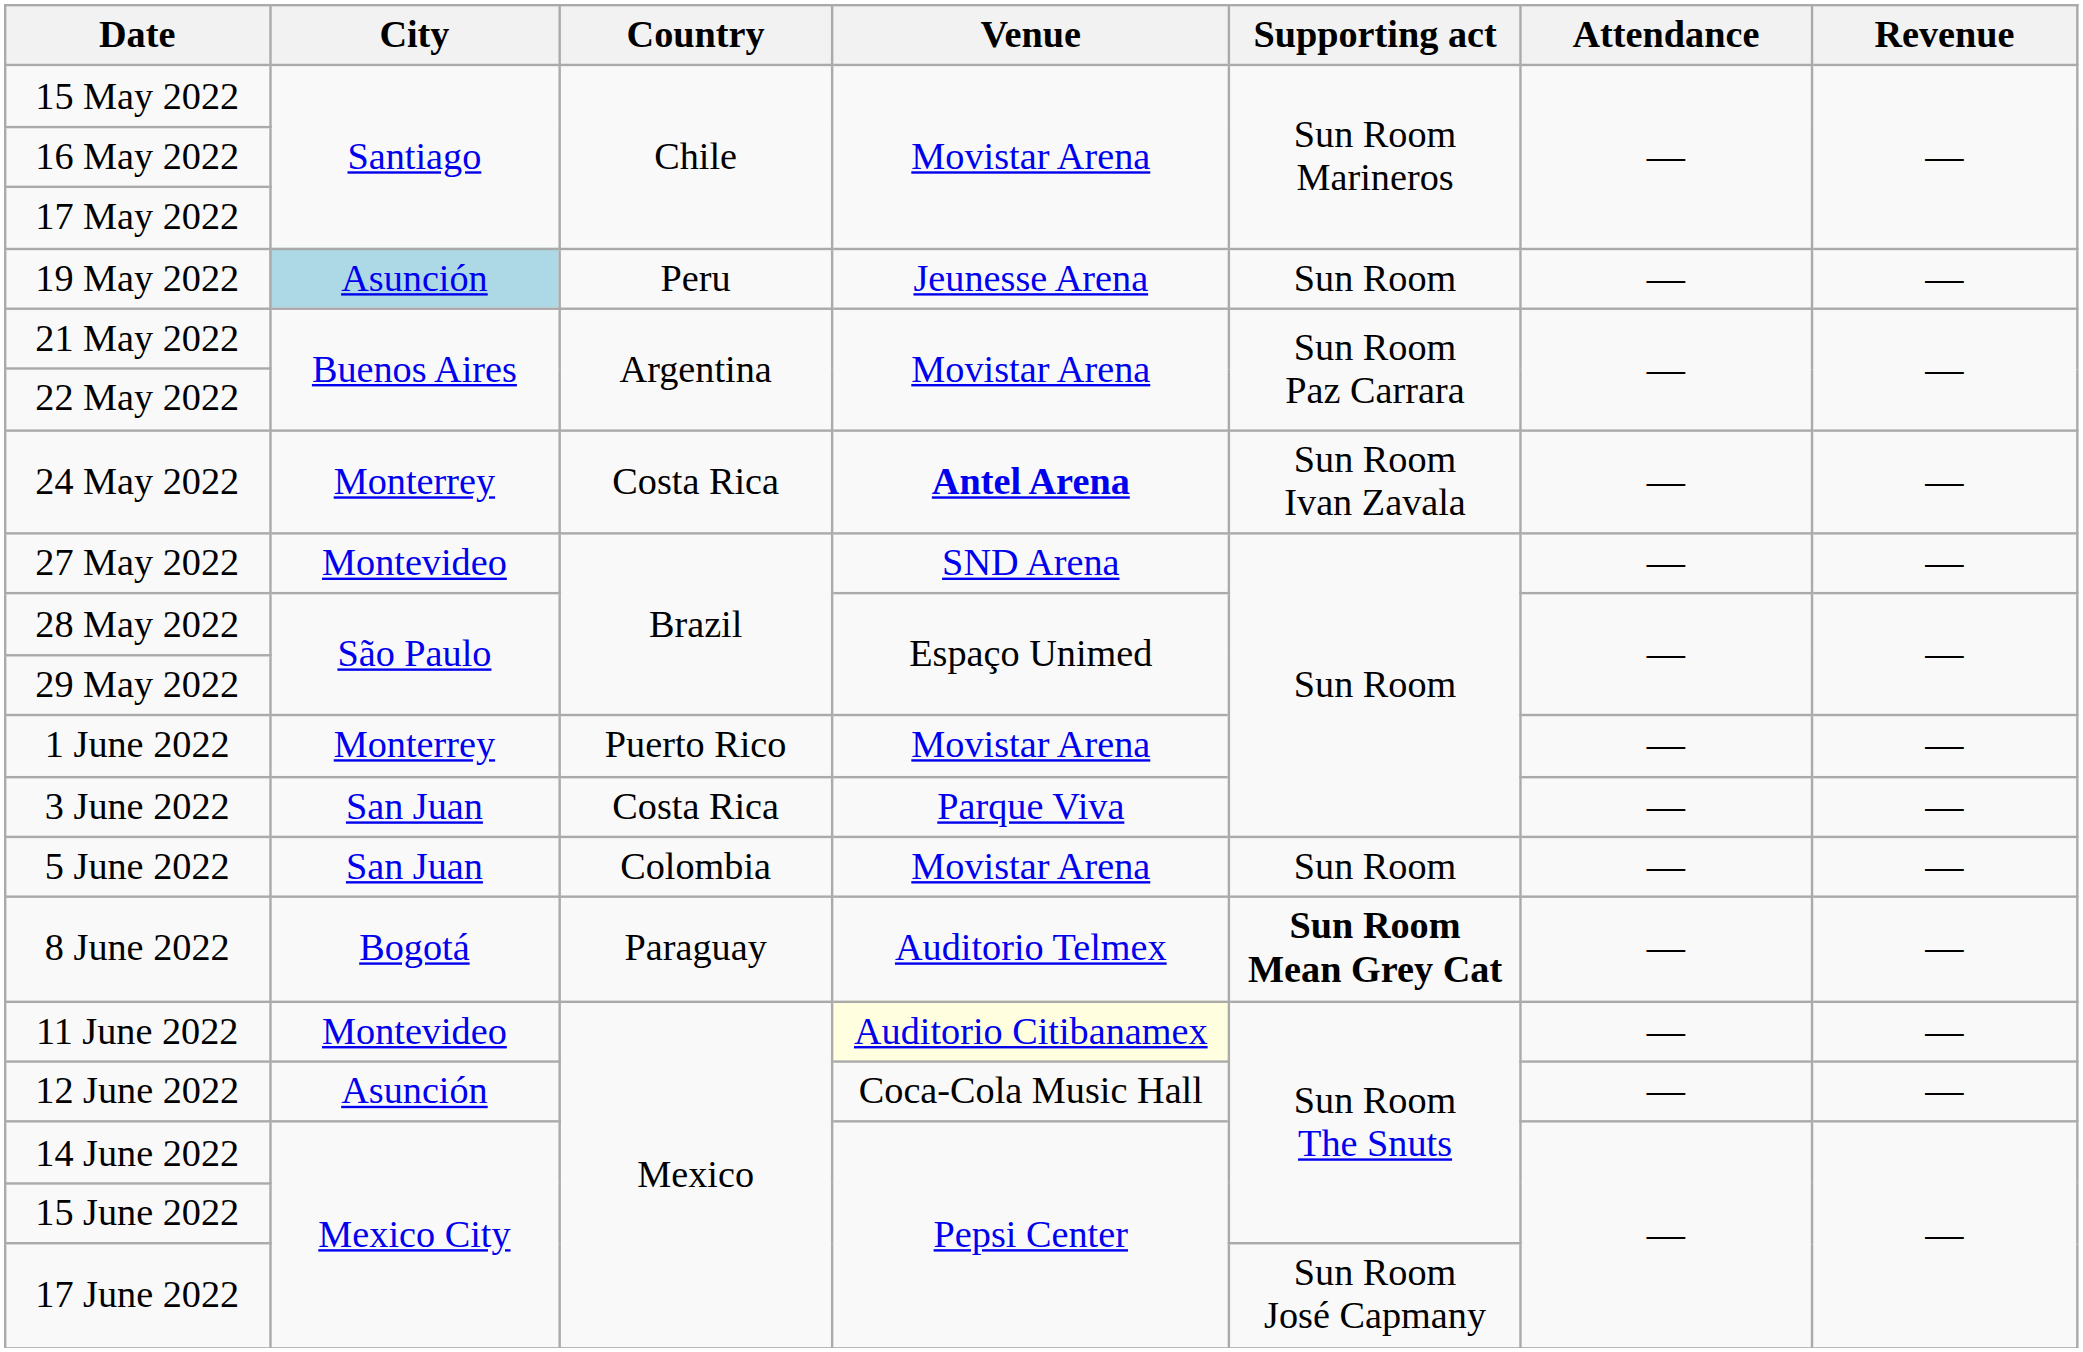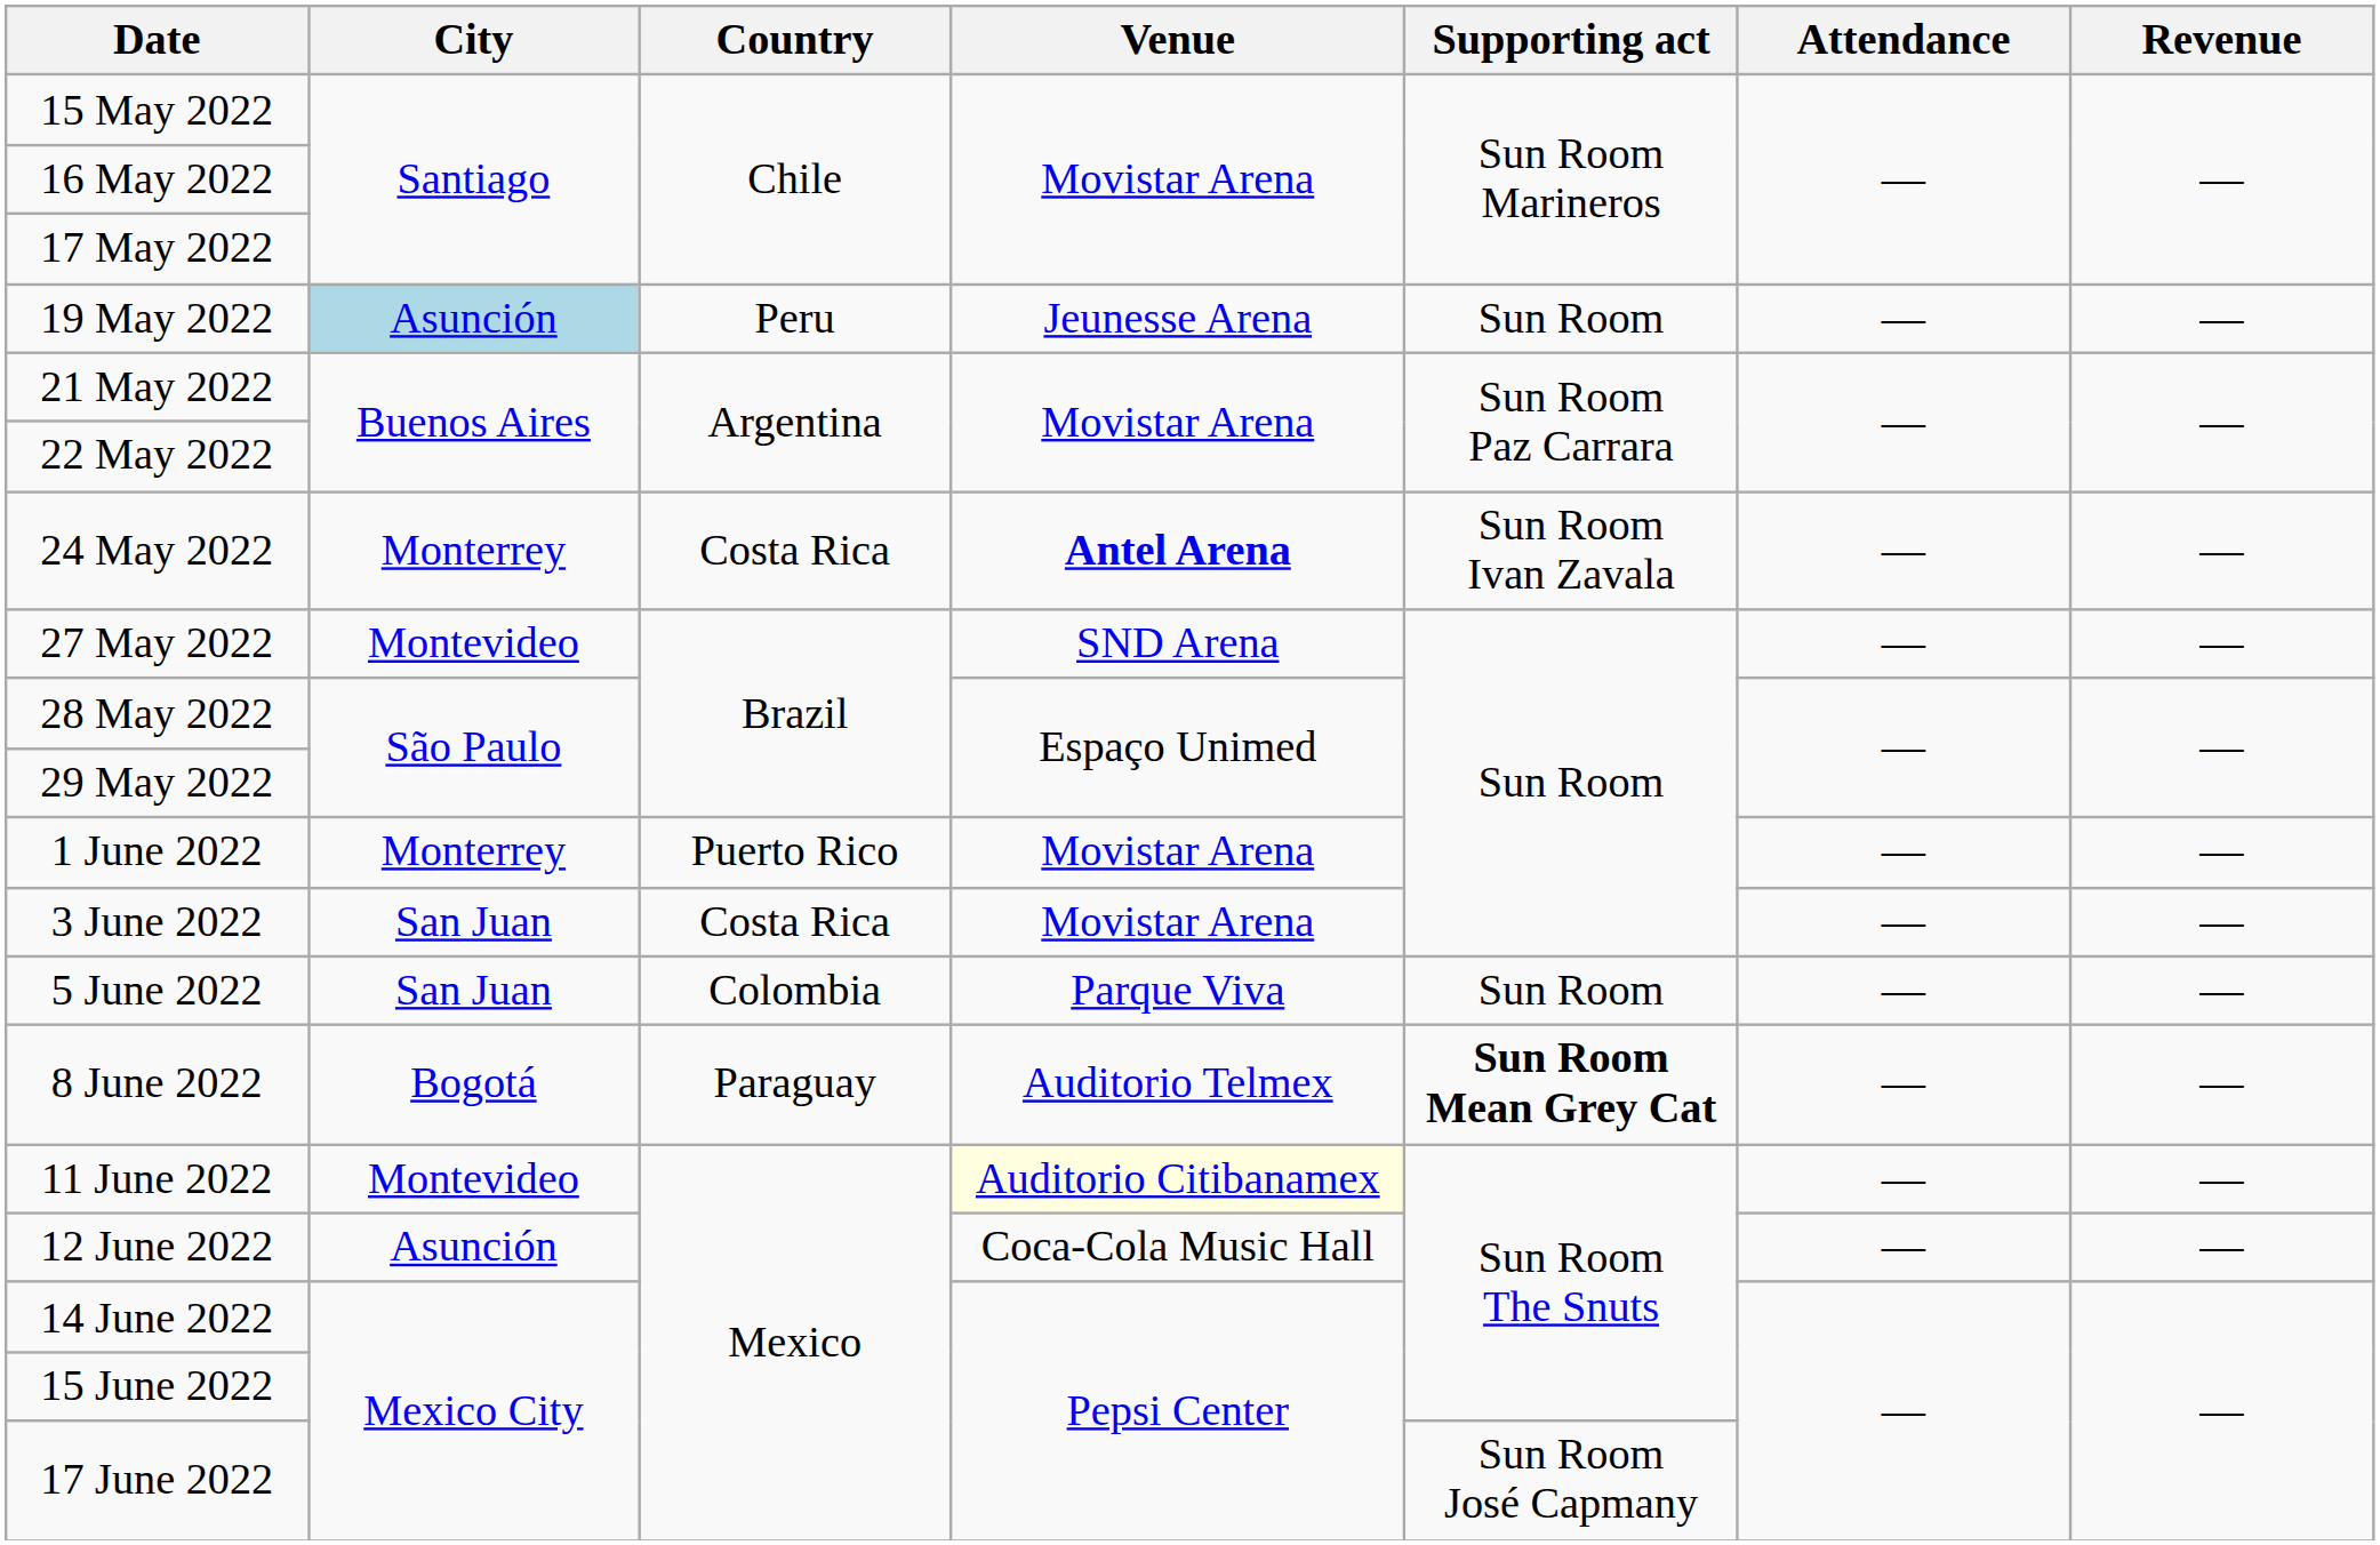 <table class="wikitable plainrowheaders" style="text-align:center;">
 <tr>
 <th scope="col" style="width:12em;">Date</th>
 <th scope="col" style="width:10em;">City</th>
 <th scope="col" style="width:10em;">Country</th>
 <th scope="col" style="width:16em;">Venue</th>
 <th scope="col" style="width:10em;">Supporting act</th>
 <th scope="col" style="width:10em;">Attendance</th>
 <th scope="col" style="width:10em;">Revenue</th>
 </tr>
 <tr>
 <td>15 May 2022</td>
 <td rowspan="3"><a href='#'>Santiago</a></td>
 <td rowspan="3">Chile</td>
 <td rowspan="3"><a href='#'>Movistar Arena</a></td>
 <td rowspan="3">Sun Room<br>Marineros</td>
 <td rowspan="3">—</td>
 <td rowspan="3">—</td>
 </tr>
 <tr>
 <td>16 May 2022 </td>
 </tr>
 <tr>
 <td>17 May 2022</td>
 </tr>
 <tr>
 <td>19 May 2022</td>
 <td style="background: lightblue;"><a href='#'>Asunción</a></td>
 <td>Peru</td>
 <td><a href='#'>Jeunesse Arena</a></td>
 <td rowspan="1">Sun Room</td>
 <td>—</td>
 <td>—</td>
 </tr>
 <tr>
 <td>21 May 2022</td>
 <td rowspan="2"><a href='#'>Buenos Aires</a></td>
 <td rowspan="2">Argentina</td>
 <td rowspan="2"><a href='#'>Movistar Arena</a></td>
 <td rowspan="2">Sun Room<br>Paz Carrara</td>
 <td rowspan="2">—</td>
 <td rowspan="2">—</td>
 </tr>
 <tr>
 <td>22 May 2022</td>
 </tr>
 <tr>
 <td>24 May 2022</td>
 <td><a href='#'>Monterrey</a></td>
 <td>Costa Rica</td>
 <td><strong><a href='#'>Antel Arena</a></strong></td>
 <td rowspan="1">Sun Room<br>Ivan Zavala</td>
 <td>—</td>
 <td>—</td>
 </tr>
 <tr>
 <td>27 May 2022</td>
 <td><a href='#'>Montevideo</a></td>
 <td rowspan="3">Brazil</td>
 <td><a href='#'>SND Arena</a></td>
 <td rowspan="5">Sun Room</td>
 <td>—</td>
 <td>—</td>
 </tr>
 <tr>
 <td>28 May 2022</td>
 <td rowspan="2"><a href='#'>São Paulo</a></td>
 <td rowspan="2">Espaço Unimed</td>
 <td rowspan="2">—</td>
 <td rowspan="2">—</td>
 </tr>
 <tr>
 <td>29 May 2022</td>
 </tr>
 <tr>
 <td>1 June 2022</td>
 <td><a href='#'>Monterrey</a></td>
 <td>Puerto Rico</td>
 <td><a href='#'>Movistar Arena</a></td>
 <td>—</td>
 <td>—</td>
 </tr>
 <tr>
 <td>3 June 2022</td>
 <td><a href='#'>San Juan</a></td>
 <td>Costa Rica</td>
-<td><a href='#'>Parque Viva</a></td>
+<td><a href='#'>Movistar Arena</a></td>
 <td>—</td>
 <td>—</td>
 </tr>
 <tr>
 <td>5 June 2022</td>
 <td><a href='#'>San Juan</a></td>
 <td>Colombia</td>
-<td><a href='#'>Movistar Arena</a></td>
+<td><a href='#'>Parque Viva</a></td>
 <td rowspan="1">Sun Room</td>
 <td>—</td>
 <td>—</td>
 </tr>
 <tr>
 <td>8 June 2022</td>
 <td><a href='#'>Bogotá</a></td>
 <td>Paraguay</td>
 <td><a href='#'>Auditorio Telmex</a></td>
 <td rowspan="1"><strong>Sun Room<br>Mean Grey Cat</strong></td>
 <td>—</td>
 <td>—</td>
 </tr>
 <tr>
 <td>11 June 2022</td>
 <td><a href='#'>Montevideo</a></td>
 <td rowspan="5">Mexico</td>
 <td style="background: lightyellow;"><a href='#'>Auditorio Citibanamex</a></td>
 <td rowspan="4">Sun Room<br><a href='#'>The Snuts</a></td>
 <td>—</td>
 <td>—</td>
 </tr>
 <tr>
 <td>12 June 2022</td>
 <td><a href='#'>Asunción</a></td>
 <td>Coca-Cola Music Hall</td>
 <td>—</td>
 <td>—</td>
 </tr>
 <tr>
 <td>14 June 2022</td>
 <td rowspan="3"><a href='#'>Mexico City</a></td>
 <td rowspan="3"><a href='#'>Pepsi Center</a></td>
 <td rowspan="3">—</td>
 <td rowspan="3">—</td>
 </tr>
 <tr>
 <td>15 June 2022</td>
 </tr>
 <tr>
 <td>17 June 2022</td>
 <td rowspan="1">Sun Room<br>José Capmany</td>
 </tr>
 </table>
